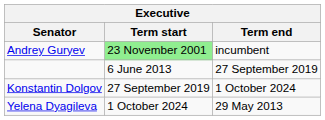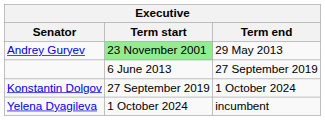 <table class="wikitable sortable">
 <tr>
 <th colspan=3>Executive</th>
 </tr>
 <tr>
 <th>Senator</th>
 <th>Term start</th>
 <th>Term end</th>
 </tr>
 <tr>
 <td><a href='#'>Andrey Guryev</a></td>
 <td style="background: lightgreen;">23 November 2001</td>
-<td>incumbent</td>
+<td>29 May 2013</td>
 </tr>
 <tr>
 <td></td>
 <td>6 June 2013</td>
 <td>27 September 2019</td>
 </tr>
 <tr>
 <td><a href='#'>Konstantin Dolgov</a></td>
 <td>27 September 2019</td>
 <td>1 October 2024</td>
 </tr>
 <tr>
 <td><a href='#'>Yelena Dyagileva</a></td>
 <td>1 October 2024</td>
-<td>29 May 2013</td>
+<td>incumbent</td>
 </tr>
 </table>
